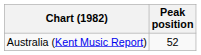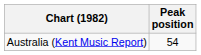 <table class="wikitable">
 <tr>
 <th>Chart (1982)</th>
 <th>Peak<br>position</th>
 </tr>
 <tr>
 <td>Australia (<a href='#'>Kent Music Report</a>)</td>
-<td style="text-align:center;">52</td>
+<td style="text-align:center;">54</td>
 </tr>
 </table>
